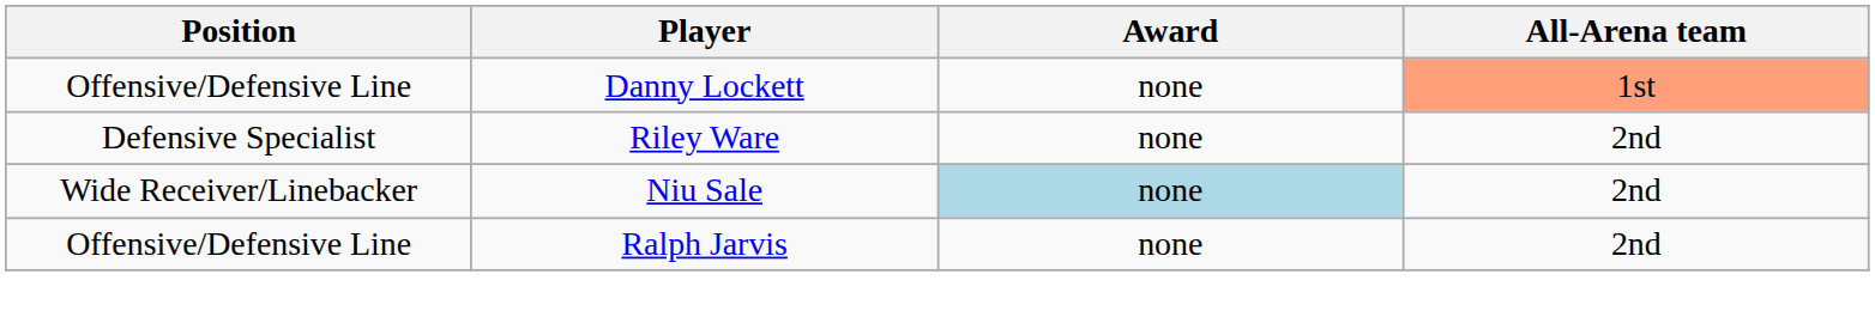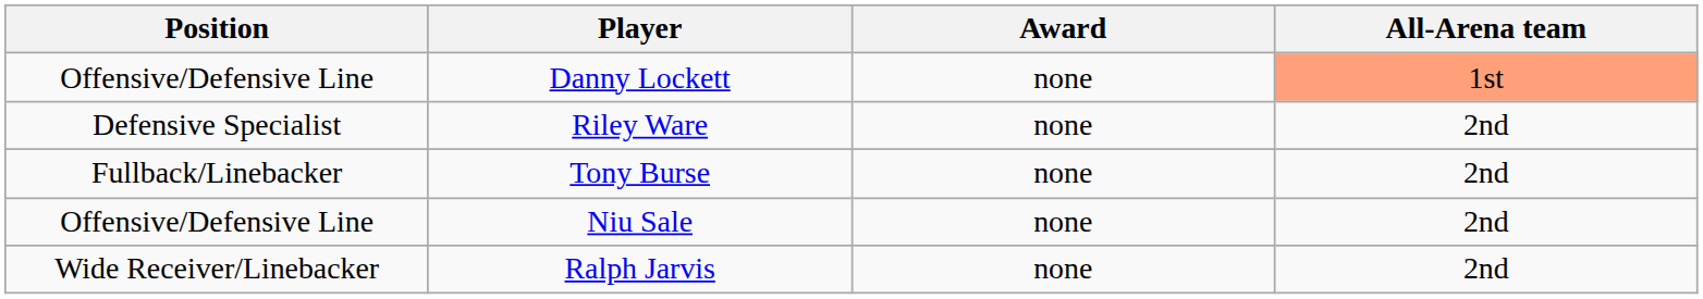 <table class="wikitable sortable">
 <tr>
 <th bgcolor="#DDDDFF" width="20%">Position</th>
 <th bgcolor="#DDDDFF" width="20%">Player</th>
 <th bgcolor="#DDDDFF" width="20%">Award</th>
 <th bgcolor="#DDDDFF" width="20%">All-Arena team</th>
 </tr>
 <tr align="center">
 <td>Offensive/Defensive Line</td>
 <td><a href='#'>Danny Lockett</a></td>
 <td>none</td>
 <td style="background: lightsalmon;">1st</td>
 </tr>
 <tr align="center">
 <td>Defensive Specialist</td>
 <td><a href='#'>Riley Ware</a></td>
 <td>none</td>
 <td>2nd</td>
 </tr>
 <tr align="center">
-<td>Wide Receiver/Linebacker</td>
-<td><a href='#'>Niu Sale</a></td>
-<td style="background: lightblue;">none</td>
+<td>Fullback/Linebacker</td>
+<td><a href='#'>Tony Burse</a></td>
+<td>none</td>
 <td>2nd</td>
 </tr>
 <tr align="center">
 <td>Offensive/Defensive Line</td>
+<td><a href='#'>Niu Sale</a></td>
+<td>none</td>
+<td>2nd</td>
+</tr>
+<tr align="center">
+<td>Wide Receiver/Linebacker</td>
 <td><a href='#'>Ralph Jarvis</a></td>
 <td>none</td>
 <td>2nd</td>
 </tr>
 </table>
